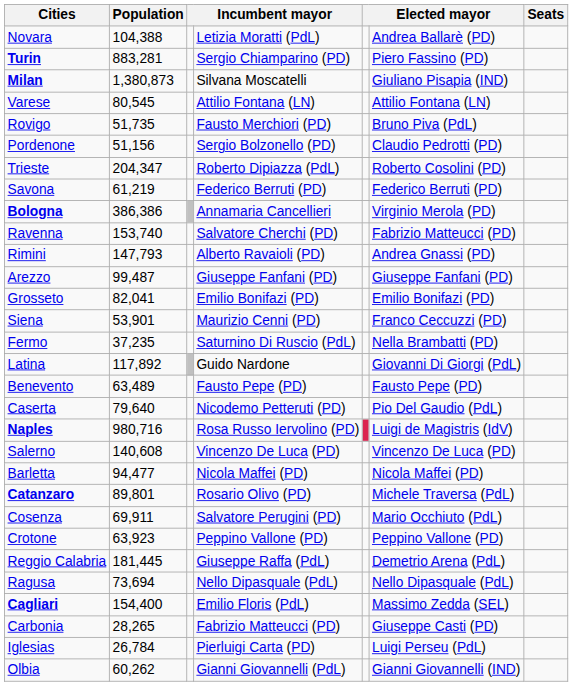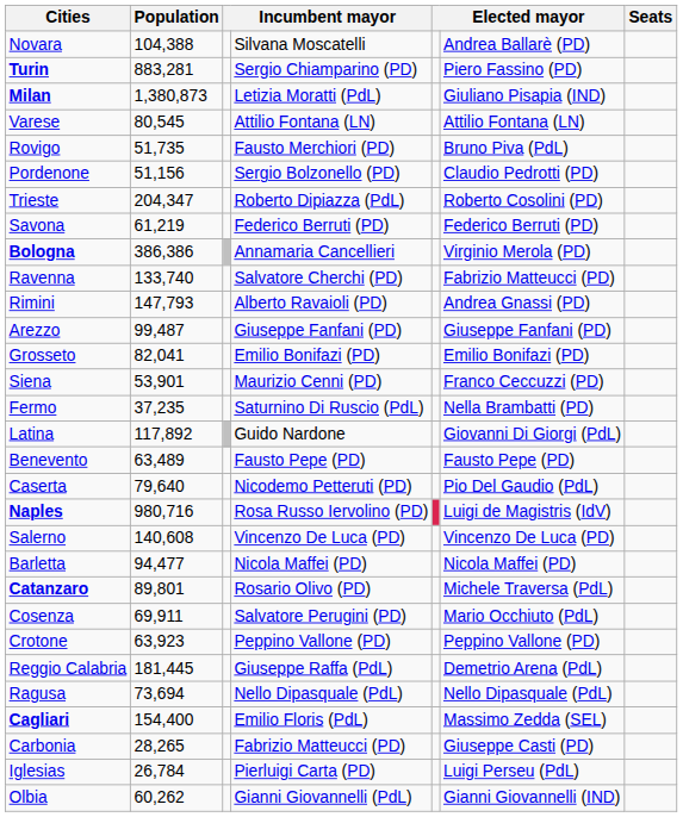 <table class=wikitable sortable>
 <tr>
 <th>Cities</th>
 <th>Population</th>
 <th colspan=2>Incumbent mayor</th>
 <th colspan=2>Elected mayor</th>
 <th>Seats</th>
 </tr>
 <tr>
 <td><a href='#'>Novara</a></td>
 <td>104,388</td>
 <td bgcolor=></td>
-<td><a href='#'>Letizia Moratti</a> (<a href='#'>PdL</a>)</td>
+<td>Silvana Moscatelli</td>
 <td bgcolor=></td>
 <td><a href='#'>Andrea Ballarè</a> (<a href='#'>PD</a>)</td>
 <td></td>
 </tr>
 <tr>
 <td><strong><a href='#'>Turin</a></strong></td>
 <td>883,281</td>
 <td bgcolor=></td>
 <td><a href='#'>Sergio Chiamparino</a> (<a href='#'>PD</a>)</td>
 <td bgcolor=></td>
 <td><a href='#'>Piero Fassino</a> (<a href='#'>PD</a>)</td>
 <td></td>
 </tr>
 <tr>
 <td><strong><a href='#'>Milan</a></strong></td>
 <td>1,380,873</td>
 <td bgcolor=></td>
-<td>Silvana Moscatelli</td>
+<td><a href='#'>Letizia Moratti</a> (<a href='#'>PdL</a>)</td>
 <td bgcolor=></td>
 <td><a href='#'>Giuliano Pisapia</a> (<a href='#'>IND</a>)</td>
 <td></td>
 </tr>
 <tr>
 <td><a href='#'>Varese</a></td>
 <td>80,545</td>
 <td bgcolor=></td>
 <td><a href='#'>Attilio Fontana</a> (<a href='#'>LN</a>)</td>
 <td bgcolor=></td>
 <td><a href='#'>Attilio Fontana</a> (<a href='#'>LN</a>)</td>
 <td></td>
 </tr>
 <tr>
 <td><a href='#'>Rovigo</a></td>
 <td>51,735</td>
 <td bgcolor=></td>
 <td><a href='#'>Fausto Merchiori</a> (<a href='#'>PD</a>)</td>
 <td bgcolor=></td>
 <td><a href='#'>Bruno Piva</a> (<a href='#'>PdL</a>)</td>
 <td></td>
 </tr>
 <tr>
 <td><a href='#'>Pordenone</a></td>
 <td>51,156</td>
 <td bgcolor=></td>
 <td><a href='#'>Sergio Bolzonello</a> (<a href='#'>PD</a>)</td>
 <td bgcolor=></td>
 <td><a href='#'>Claudio Pedrotti</a> (<a href='#'>PD</a>)</td>
 <td></td>
 </tr>
 <tr>
 <td><a href='#'>Trieste</a></td>
 <td>204,347</td>
 <td bgcolor=></td>
 <td><a href='#'>Roberto Dipiazza</a> (<a href='#'>PdL</a>)</td>
 <td bgcolor=></td>
 <td><a href='#'>Roberto Cosolini</a> (<a href='#'>PD</a>)</td>
 <td></td>
 </tr>
 <tr>
 <td><a href='#'>Savona</a></td>
 <td>61,219</td>
 <td bgcolor=></td>
 <td><a href='#'>Federico Berruti</a> (<a href='#'>PD</a>)</td>
 <td bgcolor=></td>
 <td><a href='#'>Federico Berruti</a> (<a href='#'>PD</a>)</td>
 <td></td>
 </tr>
 <tr>
 <td><strong><a href='#'>Bologna</a></strong></td>
 <td>386,386</td>
 <td bgcolor=C0C0C0></td>
 <td><a href='#'>Annamaria Cancellieri</a></td>
 <td bgcolor=></td>
 <td><a href='#'>Virginio Merola</a> (<a href='#'>PD</a>)</td>
 <td></td>
 </tr>
 <tr>
 <td><a href='#'>Ravenna</a></td>
-<td>153,740</td>
+<td>133,740</td>
 <td bgcolor=></td>
 <td><a href='#'>Salvatore Cherchi</a> (<a href='#'>PD</a>)</td>
 <td bgcolor=></td>
 <td><a href='#'>Fabrizio Matteucci</a> (<a href='#'>PD</a>)</td>
 <td></td>
 </tr>
 <tr>
 <td><a href='#'>Rimini</a></td>
 <td>147,793</td>
 <td bgcolor=></td>
 <td><a href='#'>Alberto Ravaioli</a> (<a href='#'>PD</a>)</td>
 <td bgcolor=></td>
 <td><a href='#'>Andrea Gnassi</a> (<a href='#'>PD</a>)</td>
 <td></td>
 </tr>
 <tr>
 <td><a href='#'>Arezzo</a></td>
 <td>99,487</td>
 <td bgcolor=></td>
 <td><a href='#'>Giuseppe Fanfani</a> (<a href='#'>PD</a>)</td>
 <td bgcolor=></td>
 <td><a href='#'>Giuseppe Fanfani</a> (<a href='#'>PD</a>)</td>
 <td></td>
 </tr>
 <tr>
 <td><a href='#'>Grosseto</a></td>
 <td>82,041</td>
 <td bgcolor=></td>
 <td><a href='#'>Emilio Bonifazi</a> (<a href='#'>PD</a>)</td>
 <td bgcolor=></td>
 <td><a href='#'>Emilio Bonifazi</a> (<a href='#'>PD</a>)</td>
 <td></td>
 </tr>
 <tr>
 <td><a href='#'>Siena</a></td>
 <td>53,901</td>
 <td bgcolor=></td>
 <td><a href='#'>Maurizio Cenni</a> (<a href='#'>PD</a>)</td>
 <td bgcolor=></td>
 <td><a href='#'>Franco Ceccuzzi</a> (<a href='#'>PD</a>)</td>
 <td></td>
 </tr>
 <tr>
 <td><a href='#'>Fermo</a></td>
 <td>37,235</td>
 <td bgcolor=></td>
 <td><a href='#'>Saturnino Di Ruscio</a> (<a href='#'>PdL</a>)</td>
 <td bgcolor=></td>
 <td><a href='#'>Nella Brambatti</a> (<a href='#'>PD</a>)</td>
 <td></td>
 </tr>
 <tr>
 <td><a href='#'>Latina</a></td>
 <td>117,892</td>
 <td bgcolor=C0C0C0></td>
 <td>Guido Nardone</td>
 <td bgcolor=></td>
 <td><a href='#'>Giovanni Di Giorgi</a> (<a href='#'>PdL</a>)</td>
 <td></td>
 </tr>
 <tr>
 <td><a href='#'>Benevento</a></td>
 <td>63,489</td>
 <td bgcolor=></td>
 <td><a href='#'>Fausto Pepe</a> (<a href='#'>PD</a>)</td>
 <td bgcolor=></td>
 <td><a href='#'>Fausto Pepe</a> (<a href='#'>PD</a>)</td>
 <td></td>
 </tr>
 <tr>
 <td><a href='#'>Caserta</a></td>
 <td>79,640</td>
 <td bgcolor=></td>
 <td><a href='#'>Nicodemo Petteruti</a> (<a href='#'>PD</a>)</td>
 <td bgcolor=></td>
 <td><a href='#'>Pio Del Gaudio</a> (<a href='#'>PdL</a>)</td>
 <td></td>
 </tr>
 <tr>
 <td><strong><a href='#'>Naples</a></strong></td>
 <td>980,716</td>
 <td bgcolor=></td>
 <td><a href='#'>Rosa Russo Iervolino</a> (<a href='#'>PD</a>)</td>
 <td bgcolor=DB244F></td>
 <td><a href='#'>Luigi de Magistris</a> (<a href='#'>IdV</a>)</td>
 <td></td>
 </tr>
 <tr>
 <td><a href='#'>Salerno</a></td>
 <td>140,608</td>
 <td bgcolor=></td>
 <td><a href='#'>Vincenzo De Luca</a> (<a href='#'>PD</a>)</td>
 <td bgcolor=></td>
 <td><a href='#'>Vincenzo De Luca</a> (<a href='#'>PD</a>)</td>
 <td></td>
 </tr>
 <tr>
 <td><a href='#'>Barletta</a></td>
 <td>94,477</td>
 <td bgcolor=></td>
 <td><a href='#'>Nicola Maffei</a> (<a href='#'>PD</a>)</td>
 <td bgcolor=></td>
 <td><a href='#'>Nicola Maffei</a> (<a href='#'>PD</a>)</td>
 <td></td>
 </tr>
 <tr>
 <td><strong><a href='#'>Catanzaro</a></strong></td>
 <td>89,801</td>
 <td bgcolor=></td>
 <td><a href='#'>Rosario Olivo</a> (<a href='#'>PD</a>)</td>
 <td bgcolor=></td>
 <td><a href='#'>Michele Traversa</a> (<a href='#'>PdL</a>)</td>
 <td></td>
 </tr>
 <tr>
 <td><a href='#'>Cosenza</a></td>
 <td>69,911</td>
 <td bgcolor=></td>
 <td><a href='#'>Salvatore Perugini</a> (<a href='#'>PD</a>)</td>
 <td bgcolor=></td>
 <td><a href='#'>Mario Occhiuto</a> (<a href='#'>PdL</a>)</td>
 <td></td>
 </tr>
 <tr>
 <td><a href='#'>Crotone</a></td>
 <td>63,923</td>
 <td bgcolor=></td>
 <td><a href='#'>Peppino Vallone</a> (<a href='#'>PD</a>)</td>
 <td bgcolor=></td>
 <td><a href='#'>Peppino Vallone</a> (<a href='#'>PD</a>)</td>
 <td></td>
 </tr>
 <tr>
 <td><a href='#'>Reggio Calabria</a></td>
 <td>181,445</td>
 <td bgcolor=></td>
 <td><a href='#'>Giuseppe Raffa</a> (<a href='#'>PdL</a>)</td>
 <td bgcolor=></td>
 <td><a href='#'>Demetrio Arena</a> (<a href='#'>PdL</a>)</td>
 <td></td>
 </tr>
 <tr>
 <td><a href='#'>Ragusa</a></td>
 <td>73,694</td>
 <td bgcolor=></td>
 <td><a href='#'>Nello Dipasquale</a> (<a href='#'>PdL</a>)</td>
 <td bgcolor=></td>
 <td><a href='#'>Nello Dipasquale</a> (<a href='#'>PdL</a>)</td>
 <td></td>
 </tr>
 <tr>
 <td><strong><a href='#'>Cagliari</a></strong></td>
 <td>154,400</td>
 <td bgcolor=></td>
 <td><a href='#'>Emilio Floris</a> (<a href='#'>PdL</a>)</td>
 <td bgcolor=></td>
 <td><a href='#'>Massimo Zedda</a> (<a href='#'>SEL</a>)</td>
 <td></td>
 </tr>
 <tr>
 <td><a href='#'>Carbonia</a></td>
 <td>28,265</td>
 <td bgcolor=></td>
 <td><a href='#'>Fabrizio Matteucci</a> (<a href='#'>PD</a>)</td>
 <td bgcolor=></td>
 <td><a href='#'>Giuseppe Casti</a> (<a href='#'>PD</a>)</td>
 <td></td>
 </tr>
 <tr>
 <td><a href='#'>Iglesias</a></td>
 <td>26,784</td>
 <td bgcolor=></td>
 <td><a href='#'>Pierluigi Carta</a> (<a href='#'>PD</a>)</td>
 <td bgcolor=></td>
 <td><a href='#'>Luigi Perseu</a> (<a href='#'>PdL</a>)</td>
 <td></td>
 </tr>
 <tr>
 <td><a href='#'>Olbia</a></td>
 <td>60,262</td>
 <td bgcolor=></td>
 <td><a href='#'>Gianni Giovannelli</a> (<a href='#'>PdL</a>)</td>
 <td bgcolor=></td>
 <td><a href='#'>Gianni Giovannelli</a> (<a href='#'>IND</a>)</td>
 <td></td>
 </tr>
 </table>
